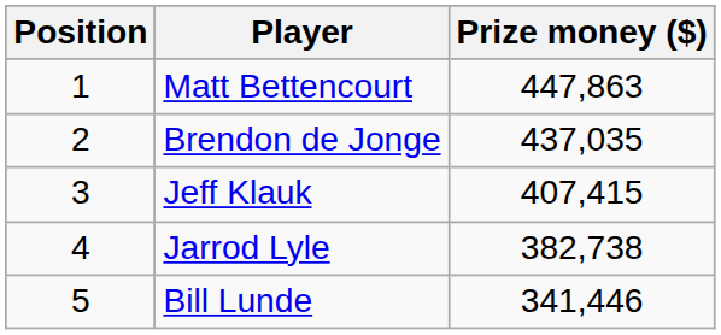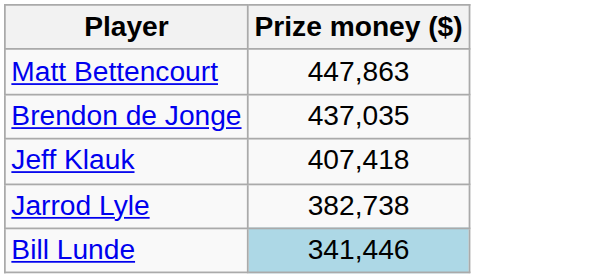 <table class="wikitable">
 <tr>
-<th>Position</th>
 <th>Player</th>
 <th>Prize money ($)</th>
 </tr>
 <tr>
-<td align=center>1</td>
 <td> <a href='#'>Matt Bettencourt</a></td>
 <td align=center>447,863</td>
 </tr>
 <tr>
-<td align=center>2</td>
 <td> <a href='#'>Brendon de Jonge</a></td>
 <td align=center>437,035</td>
 </tr>
 <tr>
-<td align=center>3</td>
 <td> <a href='#'>Jeff Klauk</a></td>
-<td align=center>407,415</td>
+<td align=center>407,418</td>
 </tr>
 <tr>
-<td align=center>4</td>
 <td> <a href='#'>Jarrod Lyle</a></td>
 <td align=center>382,738</td>
 </tr>
 <tr>
-<td align=center>5</td>
 <td> <a href='#'>Bill Lunde</a></td>
-<td align=center>341,446</td>
+<td align=center style="background: lightblue;">341,446</td>
 </tr>
 </table>
